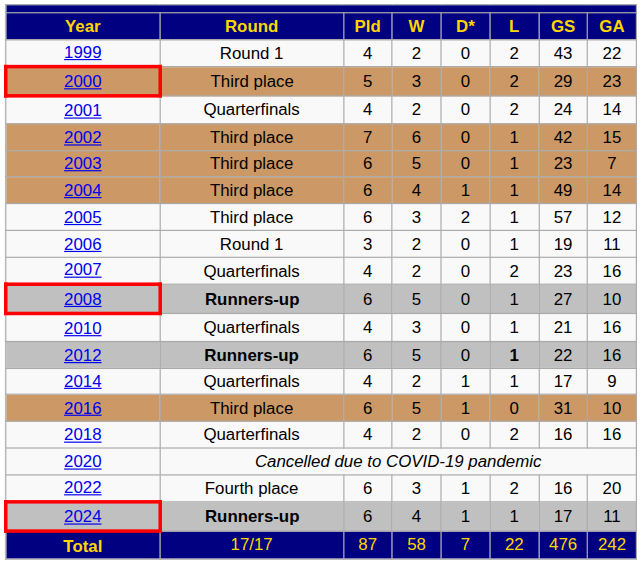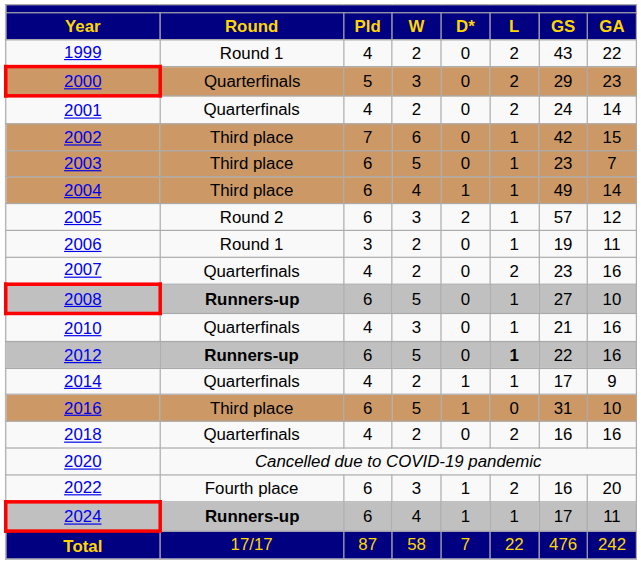 <table class="wikitable" style="text-align: center;font-size:90%;">
 <tr>
 <th style="background:#000080;" colspan=8></th>
 </tr>
 <tr style="color:gold;">
 <th style="background:#000080;" width=125>Year</th>
 <th style="background:#000080;" width=150>Round</th>
 <th style="background:#000080;" width=35>Pld</th>
 <th style="background:#000080;" width=35>W</th>
 <th style="background:#000080;" width=35>D*</th>
 <th style="background:#000080;" width=35>L</th>
 <th style="background:#000080;" width=35>GS</th>
 <th style="background:#000080;" width=35>GA</th>
 </tr>
 <tr>
 </tr>
 <tr bgcolor=>
 <td> <a href='#'>1999</a></td>
 <td>Round 1</td>
 <td>4</td>
 <td>2</td>
 <td>0</td>
 <td>2</td>
 <td>43</td>
 <td>22</td>
 </tr>
 <tr bgcolor="#cc9966">
 <td style="border: 3px solid red"> <a href='#'>2000</a></td>
-<td>Third place</td>
+<td>Quarterfinals</td>
 <td>5</td>
 <td>3</td>
 <td>0</td>
 <td>2</td>
 <td>29</td>
 <td>23</td>
 </tr>
 <tr bgcolor=>
 <td> <a href='#'>2001</a></td>
 <td>Quarterfinals</td>
 <td>4</td>
 <td>2</td>
 <td>0</td>
 <td>2</td>
 <td>24</td>
 <td>14</td>
 </tr>
 <tr bgcolor="#cc9966">
 <td> <a href='#'>2002</a></td>
 <td>Third place</td>
 <td>7</td>
 <td>6</td>
 <td>0</td>
 <td>1</td>
 <td>42</td>
 <td>15</td>
 </tr>
 <tr bgcolor="#cc9966">
 <td> <a href='#'>2003</a></td>
 <td>Third place</td>
 <td>6</td>
 <td>5</td>
 <td>0</td>
 <td>1</td>
 <td>23</td>
 <td>7</td>
 </tr>
 <tr bgcolor="#cc9966">
 <td> <a href='#'>2004</a></td>
 <td>Third place</td>
 <td>6</td>
 <td>4</td>
 <td>1</td>
 <td>1</td>
 <td>49</td>
 <td>14</td>
 </tr>
 <tr bgcolor=>
 <td> <a href='#'>2005</a></td>
-<td>Third place</td>
+<td>Round 2</td>
 <td>6</td>
 <td>3</td>
 <td>2</td>
 <td>1</td>
 <td>57</td>
 <td>12</td>
 </tr>
 <tr bgcolor=>
 <td> <a href='#'>2006</a></td>
 <td>Round 1</td>
 <td>3</td>
 <td>2</td>
 <td>0</td>
 <td>1</td>
 <td>19</td>
 <td>11</td>
 </tr>
 <tr bgcolor=>
 <td> <a href='#'>2007</a></td>
 <td>Quarterfinals</td>
 <td>4</td>
 <td>2</td>
 <td>0</td>
 <td>2</td>
 <td>23</td>
 <td>16</td>
 </tr>
 <tr bgcolor=silver>
 <td style="border: 3px solid red"> <a href='#'>2008</a></td>
 <td><strong>Runners-up</strong></td>
 <td>6</td>
 <td>5</td>
 <td>0</td>
 <td>1</td>
 <td>27</td>
 <td>10</td>
 </tr>
 <tr>
 <td> <a href='#'>2010</a></td>
 <td>Quarterfinals</td>
 <td>4</td>
 <td>3</td>
 <td>0</td>
 <td>1</td>
 <td>21</td>
 <td>16</td>
 </tr>
 <tr>
 </tr>
 <tr bgcolor=silver>
 <td> <a href='#'>2012</a></td>
 <td><strong>Runners-up</strong></td>
 <td>6</td>
 <td>5</td>
 <td>0</td>
 <td><strong>1</strong></td>
 <td>22</td>
 <td>16</td>
 </tr>
 <tr>
 <td> <a href='#'>2014</a></td>
 <td>Quarterfinals</td>
 <td>4</td>
 <td>2</td>
 <td>1</td>
 <td>1</td>
 <td>17</td>
 <td>9</td>
 </tr>
 <tr bgcolor="#cc9966">
 <td> <a href='#'>2016</a></td>
 <td>Third place</td>
 <td>6</td>
 <td>5</td>
 <td>1</td>
 <td>0</td>
 <td>31</td>
 <td>10</td>
 </tr>
 <tr>
 <td> <a href='#'>2018</a></td>
 <td>Quarterfinals</td>
 <td>4</td>
 <td>2</td>
 <td>0</td>
 <td>2</td>
 <td>16</td>
 <td>16</td>
 </tr>
 <tr>
 <td> <a href='#'>2020</a></td>
 <td colspan=7><em>Cancelled due to COVID-19 pandemic</em></td>
 </tr>
 <tr>
 <td> <a href='#'>2022</a></td>
 <td>Fourth place</td>
 <td>6</td>
 <td>3</td>
 <td>1</td>
 <td>2</td>
 <td>16</td>
 <td>20</td>
 </tr>
 <tr bgcolor=silver>
 <td style="border: 3px solid red"> <a href='#'>2024</a></td>
 <td><strong>Runners-up</strong></td>
 <td>6</td>
 <td>4</td>
 <td>1</td>
 <td>1</td>
 <td>17</td>
 <td>11</td>
 </tr>
 <tr bgcolor="#000080" style="color:gold;">
 <td><strong>Total</strong></td>
 <td>17/17</td>
 <td>87</td>
 <td>58</td>
 <td>7</td>
 <td>22</td>
 <td>476</td>
 <td>242</td>
 </tr>
 </table>
